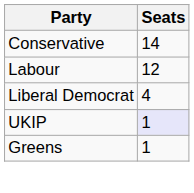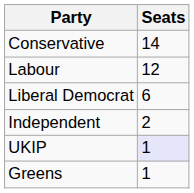 <table class="wikitable">
 <tr>
 <th>Party</th>
 <th>Seats</th>
 </tr>
 <tr>
 <td>Conservative</td>
 <td>14</td>
 </tr>
 <tr>
 <td>Labour</td>
 <td>12</td>
 </tr>
 <tr>
 <td>Liberal Democrat</td>
-<td>4</td>
+<td>6</td>
+</tr>
+<tr>
+<td>Independent</td>
+<td>2</td>
 </tr>
 <tr>
 <td>UKIP</td>
 <td style="background: lavender;">1</td>
 </tr>
 <tr>
 <td>Greens</td>
 <td>1</td>
 </tr>
 </table>
